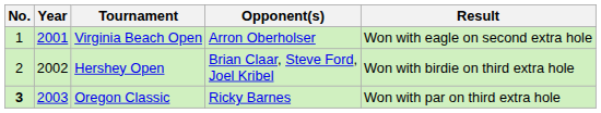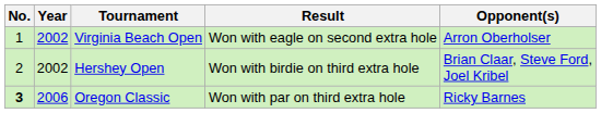 <table class="wikitable" style="font-size:95%;">
 <tr>
 <th>No.</th>
 <th>Year</th>
 <th>Tournament</th>
+<th>Result</th>
 <th>Opponent(s)</th>
-<th>Result</th>
 </tr>
 <tr style="background:#D0F0C0;">
 <td align=center>1</td>
-<td><a href='#'>2001</a></td>
+<td><a href='#'>2002</a></td>
 <td><a href='#'>Virginia Beach Open</a></td>
+<td>Won with eagle on second extra hole</td>
 <td> <a href='#'>Arron Oberholser</a></td>
-<td>Won with eagle on second extra hole</td>
 </tr>
 <tr style="background:#D0F0C0;">
 <td align=center>2</td>
 <td>2002</td>
 <td><a href='#'>Hershey Open</a></td>
+<td>Won with birdie on third extra hole</td>
 <td> <a href='#'>Brian Claar</a>,  <a href='#'>Steve Ford</a>,<br> <a href='#'>Joel Kribel</a></td>
-<td>Won with birdie on third extra hole</td>
 </tr>
 <tr style="background:#D0F0C0;">
 <td align=center><strong>3</strong></td>
-<td><a href='#'>2003</a></td>
+<td><a href='#'>2006</a></td>
 <td><a href='#'>Oregon Classic</a></td>
+<td>Won with par on third extra hole</td>
 <td> <a href='#'>Ricky Barnes</a></td>
-<td>Won with par on third extra hole</td>
 </tr>
 </table>
